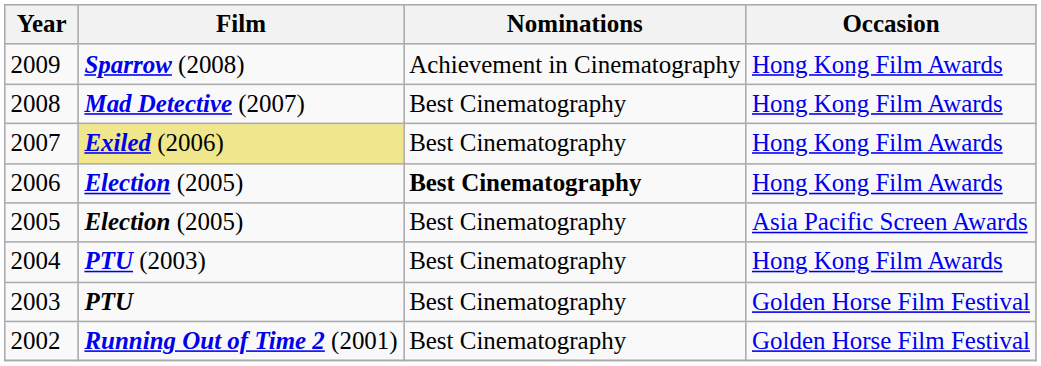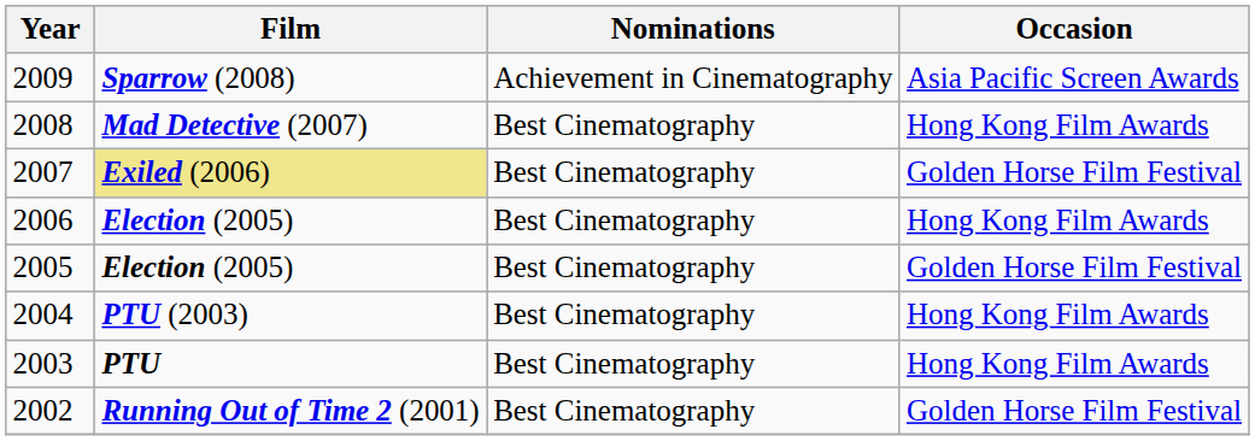 <table class="wikitable">
 <tr>
 <th align="left" valign="top" width="40">Year</th>
 <th align="left" valign="top">Film</th>
 <th align="left" valign="top">Nominations</th>
 <th align="left" valign="top">Occasion</th>
 </tr>
 <tr>
 <td align="left" valign="top">2009</td>
 <td align="left" valign="top"><strong><em><a href='#'>Sparrow</a></em></strong> (2008)</td>
 <td align="left" valign="top">Achievement in Cinematography</td>
-<td align="left" valign="top"><a href='#'>Hong Kong Film Awards</a></td>
+<td align="left" valign="top"><a href='#'>Asia Pacific Screen Awards</a></td>
 </tr>
 <tr>
 <td align="left" valign="top">2008</td>
 <td align="left" valign="top"><strong><em><a href='#'>Mad Detective</a></em></strong> (2007)</td>
 <td align="left" valign="top">Best Cinematography</td>
 <td align="left" valign="top"><a href='#'>Hong Kong Film Awards</a></td>
 </tr>
 <tr>
 <td align="left" valign="top">2007</td>
 <td align="left" valign="top" style="background: khaki;"><strong><em><a href='#'>Exiled</a></em></strong> (2006)</td>
 <td align="left" valign="top">Best Cinematography</td>
-<td align="left" valign="top"><a href='#'>Hong Kong Film Awards</a></td>
+<td align="left" valign="top"><a href='#'>Golden Horse Film Festival</a></td>
 </tr>
 <tr>
 <td align="left" valign="top">2006</td>
 <td align="left" valign="top"><strong><em><a href='#'>Election</a></em></strong> (2005)</td>
-<td align="left" valign="top"><strong>Best Cinematography</strong></td>
+<td align="left" valign="top">Best Cinematography</td>
 <td align="left" valign="top"><a href='#'>Hong Kong Film Awards</a></td>
 </tr>
 <tr>
 <td align="left" valign="top">2005</td>
 <td align="left" valign="top"><strong><em>Election</em></strong> (2005)</td>
 <td align="left" valign="top">Best Cinematography</td>
-<td align="left" valign="top"><a href='#'>Asia Pacific Screen Awards</a></td>
+<td align="left" valign="top"><a href='#'>Golden Horse Film Festival</a></td>
 </tr>
 <tr>
 <td align="left" valign="top">2004</td>
 <td align="left" valign="top"><strong><em><a href='#'>PTU</a></em></strong> (2003)</td>
 <td align="left" valign="top">Best Cinematography</td>
 <td align="left" valign="top"><a href='#'>Hong Kong Film Awards</a></td>
 </tr>
 <tr>
 <td align="left" valign="top">2003</td>
 <td align="left" valign="top"><strong><em>PTU</em></strong></td>
 <td align="left" valign="top">Best Cinematography</td>
-<td align="left" valign="top"><a href='#'>Golden Horse Film Festival</a></td>
+<td align="left" valign="top"><a href='#'>Hong Kong Film Awards</a></td>
 </tr>
 <tr>
 <td align="left" valign="top">2002</td>
 <td align="left" valign="top"><strong><em><a href='#'>Running Out of Time 2</a></em></strong> (2001)</td>
 <td align="left" valign="top">Best Cinematography</td>
 <td align="left" valign="top"><a href='#'>Golden Horse Film Festival</a></td>
 </tr>
 <tr>
 </tr>
 </table>
